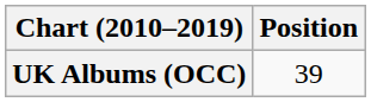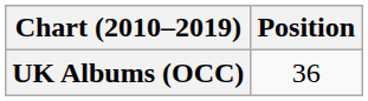 <table class="wikitable plainrowheaders" style="text-align:center">
 <tr>
 <th scope="col">Chart (2010–2019)</th>
 <th scope="col">Position</th>
 </tr>
 <tr>
 <th scope="row">UK Albums (OCC)</th>
-<td>39</td>
+<td>36</td>
 </tr>
 </table>
